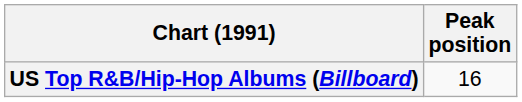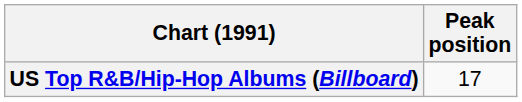 <table class="wikitable plainrowheaders" style="text-align:center">
 <tr>
 <th scope="col">Chart (1991)</th>
 <th scope="col">Peak<br>position</th>
 </tr>
 <tr>
 <th scope="row">US <a href='#'>Top R&B/Hip-Hop Albums</a> (<em><a href='#'>Billboard</a></em>)</th>
-<td>16</td>
+<td>17</td>
 </tr>
 </table>
